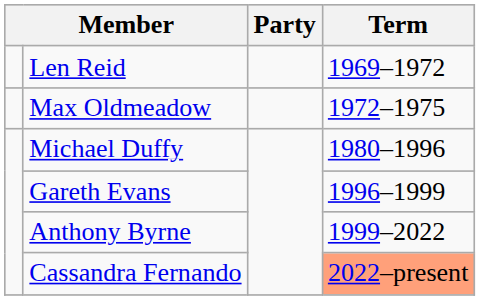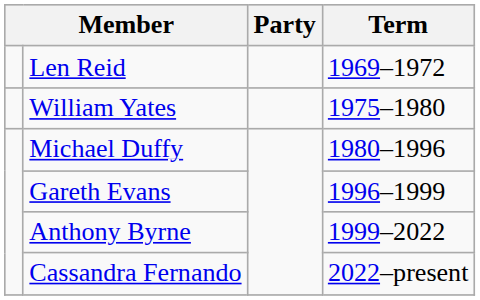 <table class="wikitable">
 <tr>
 <th colspan="2">Member</th>
 <th>Party</th>
 <th>Term</th>
 </tr>
 <tr>
 <td> </td>
 <td><a href='#'>Len Reid</a></td>
 <td></td>
 <td><a href='#'>1969</a>–1972</td>
 </tr>
 <tr>
 <td> </td>
-<td><a href='#'>Max Oldmeadow</a></td>
+<td><a href='#'>William Yates</a></td>
 <td></td>
-<td><a href='#'>1972</a>–1975</td>
+<td><a href='#'>1975</a>–1980</td>
 </tr>
 <tr>
 <td rowspan=4 > </td>
 <td><a href='#'>Michael Duffy</a></td>
 <td rowspan=4></td>
 <td><a href='#'>1980</a>–1996</td>
 </tr>
 <tr>
 <td><a href='#'>Gareth Evans</a></td>
 <td><a href='#'>1996</a>–1999</td>
 </tr>
 <tr>
 <td><a href='#'>Anthony Byrne</a></td>
 <td><a href='#'>1999</a>–2022</td>
 </tr>
 <tr>
 <td><a href='#'>Cassandra Fernando</a></td>
-<td style="background: lightsalmon;"><a href='#'>2022</a>–present</td>
+<td><a href='#'>2022</a>–present</td>
 </tr>
 </table>
